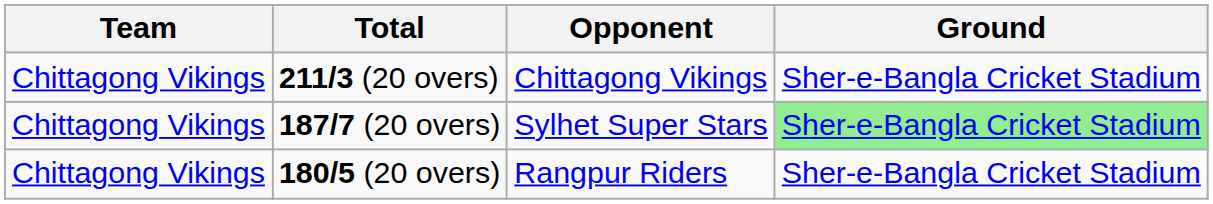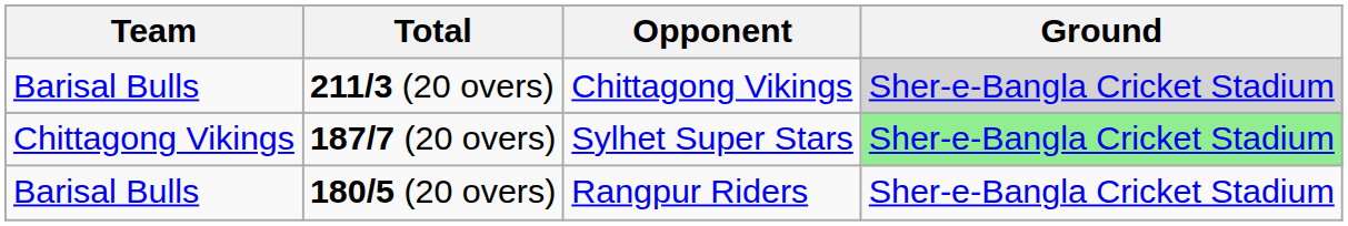 <table class="wikitable">
 <tr>
 <th>Team</th>
 <th>Total</th>
 <th>Opponent</th>
 <th>Ground</th>
 </tr>
 <tr>
-<td><a href='#'>Chittagong Vikings</a></td>
+<td><a href='#'>Barisal Bulls</a></td>
 <td><strong>211/3</strong> (20 overs)</td>
 <td><a href='#'>Chittagong Vikings</a></td>
-<td><a href='#'>Sher-e-Bangla Cricket Stadium</a></td>
+<td style="background: lightgrey;"><a href='#'>Sher-e-Bangla Cricket Stadium</a></td>
 </tr>
 <tr>
 <td><a href='#'>Chittagong Vikings</a></td>
 <td><strong>187/7</strong> (20 overs)</td>
 <td><a href='#'>Sylhet Super Stars</a></td>
 <td style="background: lightgreen;"><a href='#'>Sher-e-Bangla Cricket Stadium</a></td>
 </tr>
 <tr>
-<td><a href='#'>Chittagong Vikings</a></td>
+<td><a href='#'>Barisal Bulls</a></td>
 <td><strong>180/5 </strong> (20 overs)</td>
 <td><a href='#'>Rangpur Riders</a></td>
 <td><a href='#'>Sher-e-Bangla Cricket Stadium</a></td>
 </tr>
 </table>
